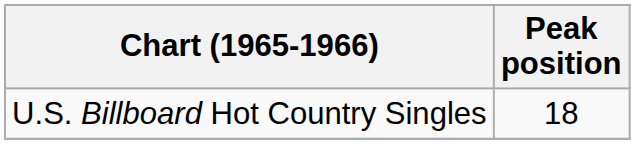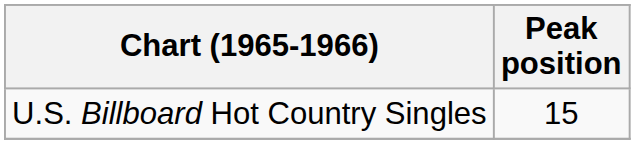 <table class="wikitable">
 <tr>
 <th>Chart (1965-1966)</th>
 <th>Peak<br>position</th>
 </tr>
 <tr>
 <td>U.S. <em>Billboard</em> Hot Country Singles</td>
-<td align="center">18</td>
+<td align="center">15</td>
 </tr>
 <tr>
 </tr>
 </table>
